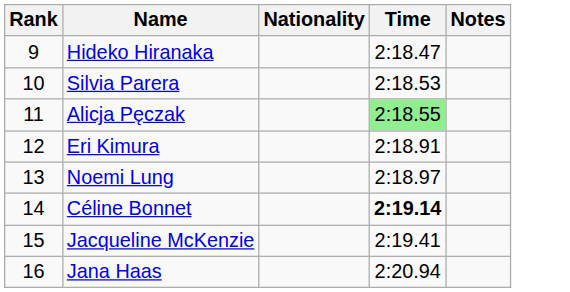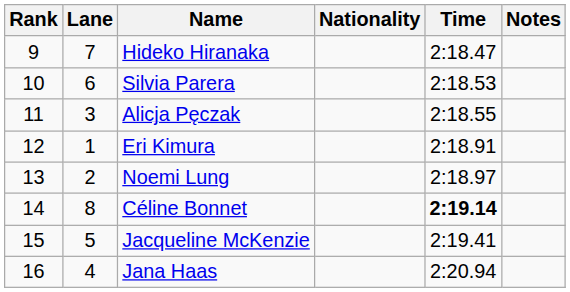 <table class="wikitable sortable" style="text-align:center">
 <tr>
 <th>Rank</th>
+<th>Lane</th>
 <th>Name</th>
 <th>Nationality</th>
 <th>Time</th>
 <th>Notes</th>
 </tr>
 <tr>
 <td>9</td>
+<td>7</td>
 <td align=left><a href='#'>Hideko Hiranaka</a></td>
 <td align=left></td>
 <td>2:18.47</td>
 <td></td>
 </tr>
 <tr>
 <td>10</td>
+<td>6</td>
 <td align=left><a href='#'>Silvia Parera</a></td>
 <td align=left></td>
 <td>2:18.53</td>
 <td></td>
 </tr>
 <tr>
 <td>11</td>
+<td>3</td>
 <td align=left><a href='#'>Alicja Pęczak</a></td>
 <td align=left></td>
-<td style="background: lightgreen;">2:18.55</td>
+<td>2:18.55</td>
 <td></td>
 </tr>
 <tr>
 <td>12</td>
+<td>1</td>
 <td align=left><a href='#'>Eri Kimura</a></td>
 <td align=left></td>
 <td>2:18.91</td>
 <td></td>
 </tr>
 <tr>
 <td>13</td>
+<td>2</td>
 <td align=left><a href='#'>Noemi Lung</a></td>
 <td align=left></td>
 <td>2:18.97</td>
 <td></td>
 </tr>
 <tr>
 <td>14</td>
+<td>8</td>
 <td align=left><a href='#'>Céline Bonnet</a></td>
 <td align=left></td>
 <td><strong>2:19.14</strong></td>
 <td></td>
 </tr>
 <tr>
 <td>15</td>
+<td>5</td>
 <td align=left><a href='#'>Jacqueline McKenzie</a></td>
 <td align=left></td>
 <td>2:19.41</td>
 <td></td>
 </tr>
 <tr>
 <td>16</td>
+<td>4</td>
 <td align=left><a href='#'>Jana Haas</a></td>
 <td align=left></td>
 <td>2:20.94</td>
 <td></td>
 </tr>
 </table>
